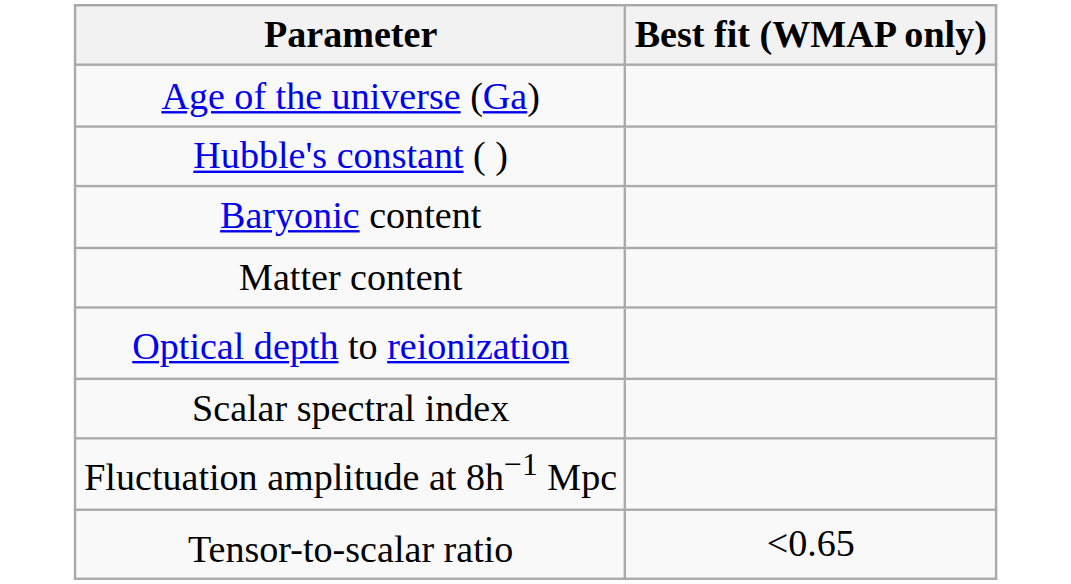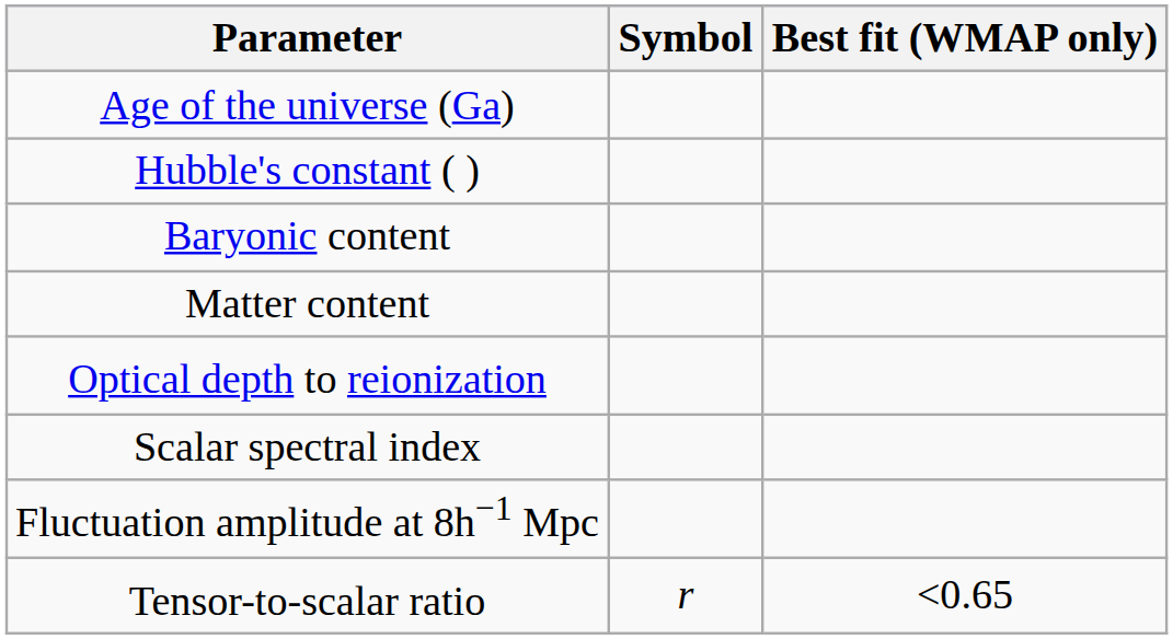 <table class="wikitable" style="margin:1em auto; text-align:center;">
 <tr style="background:#b0c4de; text-align:center;">
 <th>Parameter</th>
+<th>Symbol</th>
 <th>Best fit (WMAP only)</th>
 </tr>
 <tr>
 <td><a href='#'>Age of the universe</a> (<a href='#'>Ga</a>)</td>
 <td></td>
+<td></td>
 </tr>
 <tr>
 <td><a href='#'>Hubble's constant</a> (  )</td>
+<td></td>
 <td></td>
 </tr>
 <tr>
 <td><a href='#'>Baryonic</a> content</td>
 <td></td>
+<td></td>
 </tr>
 <tr>
 <td>Matter content</td>
+<td></td>
 <td></td>
 </tr>
 <tr>
 <td><a href='#'>Optical depth</a> to <a href='#'>reionization</a> <sup></sup></td>
 <td></td>
+<td></td>
 </tr>
 <tr>
 <td>Scalar spectral index</td>
+<td></td>
 <td></td>
 </tr>
 <tr>
 <td>Fluctuation amplitude at 8h<sup>−1</sup> Mpc</td>
 <td></td>
+<td></td>
 </tr>
 <tr>
 <td>Tensor-to-scalar ratio <sup></sup></td>
+<td><em>r</em></td>
 <td><0.65</td>
 </tr>
 </table>
